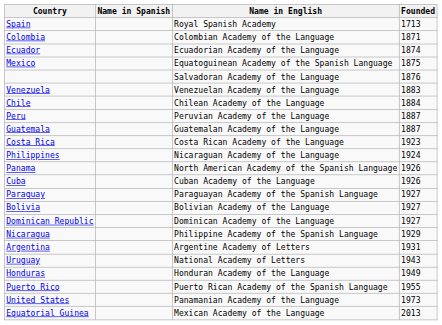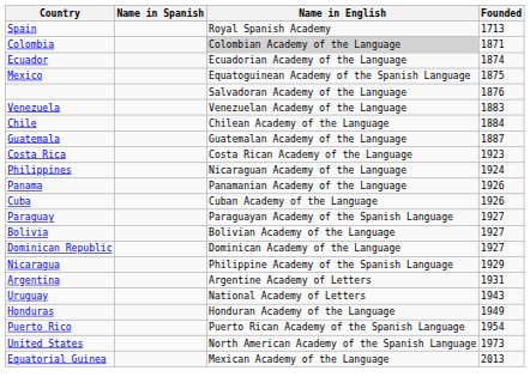 <table class="wikitable sortable">
 <tr>
 <th>Country</th>
 <th>Name in Spanish</th>
 <th>Name in English</th>
 <th>Founded</th>
 </tr>
 <tr>
 <td><a href='#'>Spain</a></td>
 <td></td>
 <td>Royal Spanish Academy</td>
 <td>1713</td>
 </tr>
 <tr>
 <td><a href='#'>Colombia</a></td>
 <td></td>
-<td>Colombian Academy of the Language</td>
+<td style="background: lightgrey;">Colombian Academy of the Language</td>
 <td>1871</td>
 </tr>
 <tr>
 <td><a href='#'>Ecuador</a></td>
 <td></td>
 <td>Ecuadorian Academy of the Language</td>
 <td>1874</td>
 </tr>
 <tr>
 <td><a href='#'>Mexico</a></td>
 <td></td>
 <td>Equatoguinean Academy of the Spanish Language</td>
 <td>1875</td>
 </tr>
 <tr>
 <td></td>
 <td></td>
 <td>Salvadoran Academy of the Language</td>
 <td>1876</td>
 </tr>
 <tr>
 <td><a href='#'>Venezuela</a></td>
 <td></td>
 <td>Venezuelan Academy of the Language</td>
 <td>1883</td>
 </tr>
 <tr>
 <td><a href='#'>Chile</a></td>
 <td></td>
 <td>Chilean Academy of the Language</td>
 <td>1884</td>
 </tr>
 <tr>
-<td><a href='#'>Peru</a></td>
-<td></td>
-<td>Peruvian Academy of the Language</td>
-<td>1887</td>
-</tr>
-<tr>
 <td><a href='#'>Guatemala</a></td>
 <td></td>
 <td>Guatemalan Academy of the Language</td>
 <td>1887</td>
 </tr>
 <tr>
 <td><a href='#'>Costa Rica</a></td>
 <td></td>
 <td>Costa Rican Academy of the Language</td>
 <td>1923</td>
 </tr>
 <tr>
 <td><a href='#'>Philippines</a></td>
 <td></td>
 <td>Nicaraguan Academy of the Language</td>
 <td>1924</td>
 </tr>
 <tr>
 <td><a href='#'>Panama</a></td>
 <td></td>
-<td>North American Academy of the Spanish Language</td>
+<td>Panamanian Academy of the Language</td>
 <td>1926</td>
 </tr>
 <tr>
 <td><a href='#'>Cuba</a></td>
 <td></td>
 <td>Cuban Academy of the Language</td>
 <td>1926</td>
 </tr>
 <tr>
 <td><a href='#'>Paraguay</a></td>
 <td></td>
 <td>Paraguayan Academy of the Spanish Language</td>
 <td>1927</td>
 </tr>
 <tr>
 <td><a href='#'>Bolivia</a></td>
 <td></td>
 <td>Bolivian Academy of the Language</td>
 <td>1927</td>
 </tr>
 <tr>
 <td><a href='#'>Dominican Republic</a></td>
 <td></td>
 <td>Dominican Academy of the Language</td>
 <td>1927</td>
 </tr>
 <tr>
 <td><a href='#'>Nicaragua</a></td>
 <td></td>
 <td>Philippine Academy of the Spanish Language</td>
 <td>1929</td>
 </tr>
 <tr>
 <td><a href='#'>Argentina</a></td>
 <td></td>
 <td>Argentine Academy of Letters</td>
 <td>1931</td>
 </tr>
 <tr>
 <td><a href='#'>Uruguay</a></td>
 <td></td>
 <td>National Academy of Letters</td>
 <td>1943</td>
 </tr>
 <tr>
 <td><a href='#'>Honduras</a></td>
 <td></td>
 <td>Honduran Academy of the Language</td>
 <td>1949</td>
 </tr>
 <tr>
 <td><a href='#'>Puerto Rico</a></td>
 <td></td>
 <td>Puerto Rican Academy of the Spanish Language</td>
-<td>1955</td>
+<td>1954</td>
 </tr>
 <tr>
 <td><a href='#'>United States</a></td>
 <td></td>
-<td>Panamanian Academy of the Language</td>
+<td>North American Academy of the Spanish Language</td>
 <td>1973</td>
 </tr>
 <tr>
 <td><a href='#'>Equatorial Guinea</a></td>
 <td></td>
 <td>Mexican Academy of the Language</td>
 <td>2013</td>
 </tr>
 </table>
